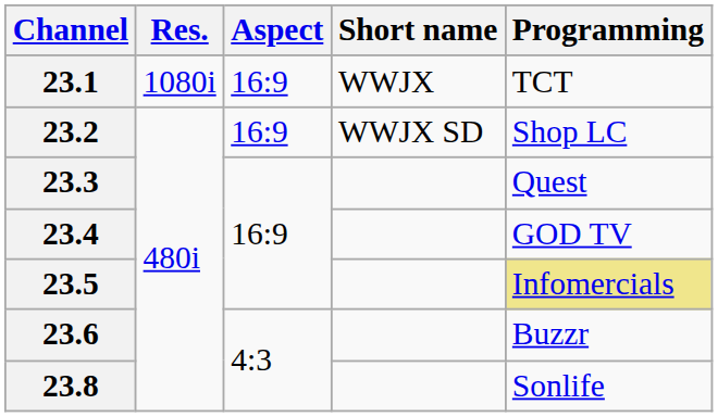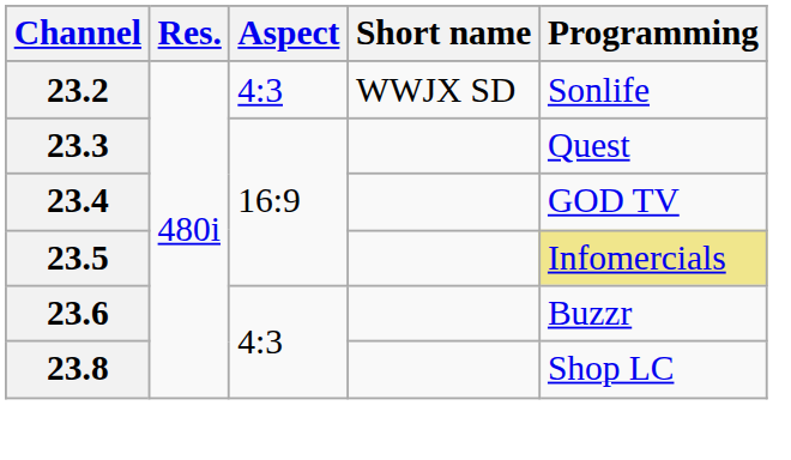 <table class="wikitable">
 <tr>
 <th scope="col"><a href='#'>Channel</a></th>
 <th scope="col"><a href='#'>Res.</a></th>
 <th scope="col"><a href='#'>Aspect</a></th>
 <th scope="col">Short name</th>
 <th scope="col">Programming</th>
 </tr>
 <tr>
-<th scope="row">23.1</th>
-<td><a href='#'>1080i</a></td>
-<td><a href='#'>16:9</a></td>
-<td>WWJX</td>
-<td>TCT</td>
-</tr>
-<tr>
 <th scope="row">23.2</th>
 <td rowspan=6><a href='#'>480i</a></td>
-<td><a href='#'>16:9</a></td>
+<td><a href='#'>4:3</a></td>
 <td>WWJX SD</td>
-<td><a href='#'>Shop LC</a></td>
+<td><a href='#'>Sonlife</a></td>
 </tr>
 <tr>
 <th scope="row">23.3</th>
 <td rowspan=3>16:9</td>
 <td></td>
 <td><a href='#'>Quest</a></td>
 </tr>
 <tr>
 <th scope="row">23.4</th>
 <td></td>
 <td><a href='#'>GOD TV</a></td>
 </tr>
 <tr>
 <th scope="row">23.5</th>
 <td></td>
 <td style="background: khaki;"><a href='#'>Infomercials</a></td>
 </tr>
 <tr>
 <th scope="row">23.6</th>
 <td rowspan=2>4:3</td>
 <td></td>
 <td><a href='#'>Buzzr</a></td>
 </tr>
 <tr>
 <th scope="row">23.8</th>
 <td></td>
-<td><a href='#'>Sonlife</a></td>
+<td><a href='#'>Shop LC</a></td>
 </tr>
 </table>
